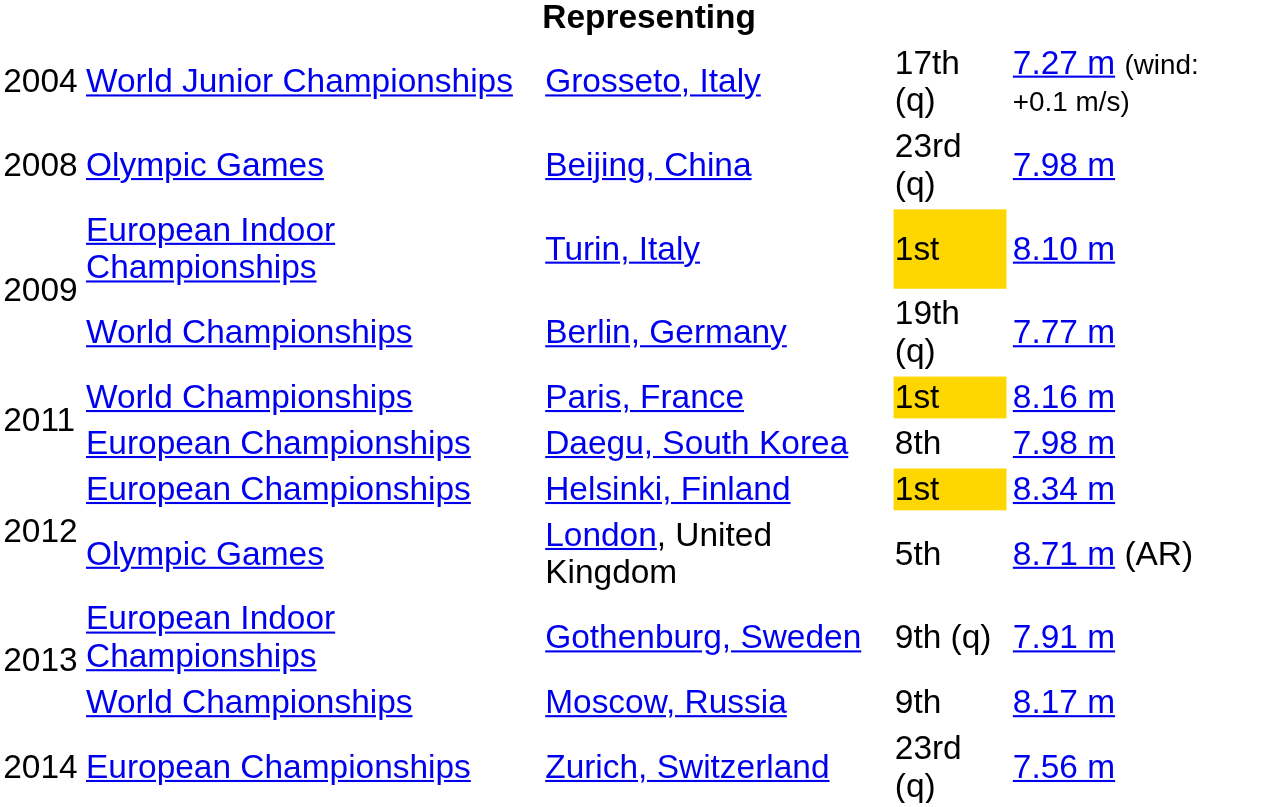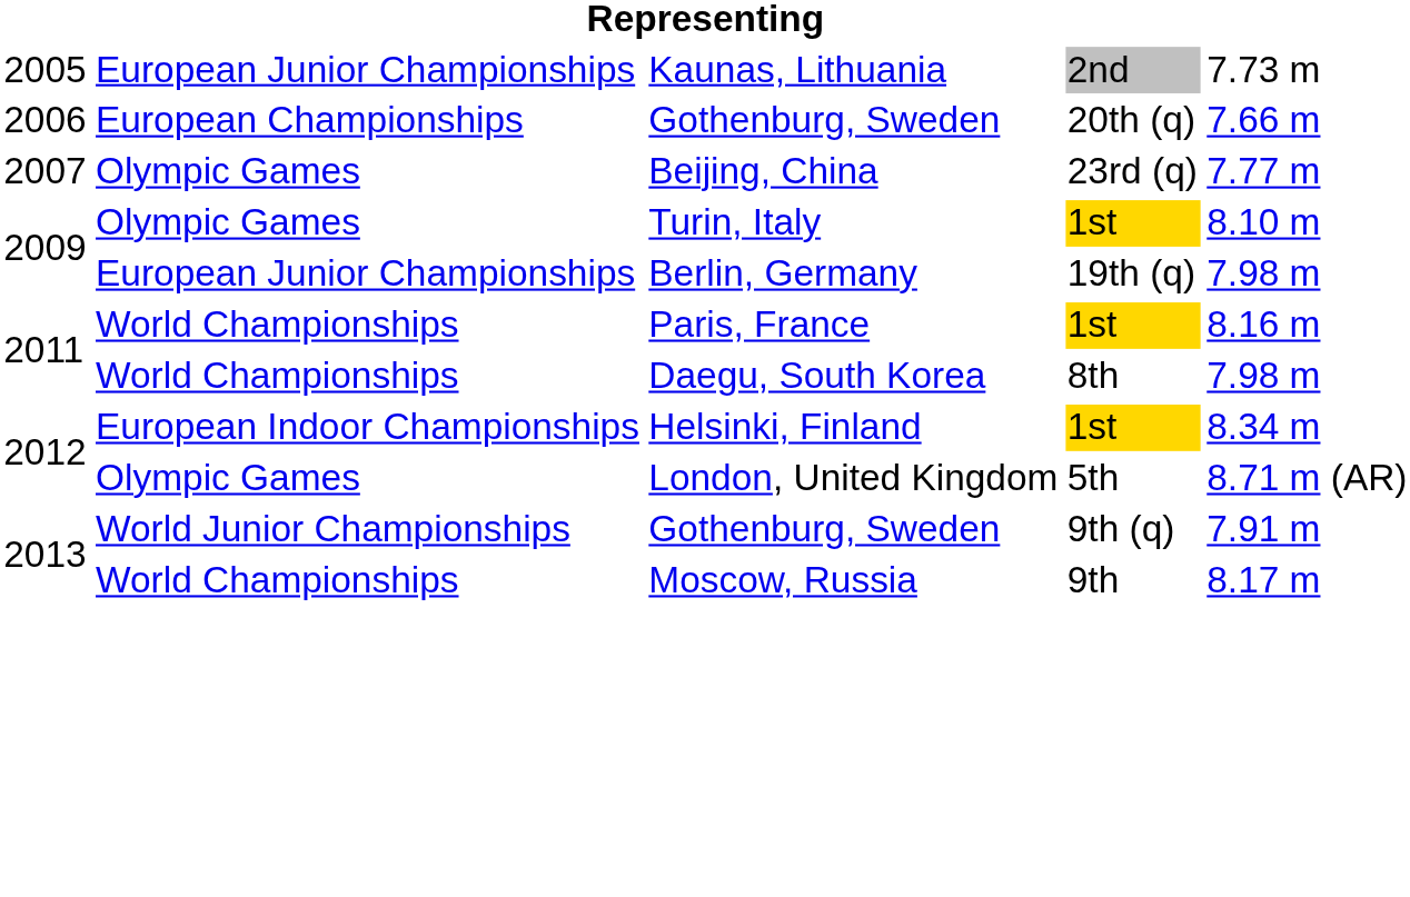 <table>
 <tr>
 <th colspan="5">Representing </th>
 </tr>
 <tr>
-<td>2004</td>
-<td><a href='#'>World Junior Championships</a></td>
-<td><a href='#'>Grosseto, Italy</a></td>
-<td>17th (q)</td>
-<td><a href='#'>7.27 m</a>  <small>(wind: +0.1 m/s)</small></td>
+<td>2005</td>
+<td><a href='#'>European Junior Championships</a></td>
+<td><a href='#'>Kaunas, Lithuania</a></td>
+<td bgcolor=silver>2nd</td>
+<td>7.73 m</td>
 </tr>
 <tr>
-<td>2008</td>
+<td>2006</td>
+<td><a href='#'>European Championships</a></td>
+<td><a href='#'>Gothenburg, Sweden</a></td>
+<td>20th (q)</td>
+<td><a href='#'>7.66 m</a></td>
+</tr>
+<tr>
+<td>2007</td>
 <td><a href='#'>Olympic Games</a></td>
 <td><a href='#'>Beijing, China</a></td>
 <td>23rd (q)</td>
-<td><a href='#'>7.98 m</a></td>
+<td><a href='#'>7.77 m</a></td>
 </tr>
 <tr>
 <td rowspan=2>2009</td>
-<td><a href='#'>European Indoor Championships</a></td>
+<td><a href='#'>Olympic Games</a></td>
 <td><a href='#'>Turin, Italy</a></td>
 <td bgcolor=gold>1st</td>
 <td><a href='#'>8.10 m</a></td>
 </tr>
 <tr>
-<td><a href='#'>World Championships</a></td>
+<td><a href='#'>European Junior Championships</a></td>
 <td><a href='#'>Berlin, Germany</a></td>
 <td>19th (q)</td>
-<td><a href='#'>7.77 m</a></td>
+<td><a href='#'>7.98 m</a></td>
 </tr>
 <tr>
 <td rowspan=2>2011</td>
 <td><a href='#'>World Championships</a></td>
 <td><a href='#'>Paris, France</a></td>
 <td bgcolor=gold>1st</td>
 <td><a href='#'>8.16 m</a></td>
 </tr>
 <tr>
-<td><a href='#'>European Championships</a></td>
+<td><a href='#'>World Championships</a></td>
 <td><a href='#'>Daegu, South Korea</a></td>
 <td>8th</td>
 <td><a href='#'>7.98 m</a></td>
 </tr>
 <tr>
 <td rowspan=2>2012</td>
-<td><a href='#'>European Championships</a></td>
+<td><a href='#'>European Indoor Championships</a></td>
 <td><a href='#'>Helsinki, Finland</a></td>
 <td bgcolor=gold>1st</td>
 <td><a href='#'>8.34 m</a></td>
 </tr>
 <tr>
 <td><a href='#'>Olympic Games</a></td>
 <td><a href='#'>London</a>, United Kingdom</td>
 <td>5th</td>
 <td><a href='#'>8.71 m</a> (AR)</td>
 </tr>
 <tr>
 <td rowspan=2>2013</td>
-<td><a href='#'>European Indoor Championships</a></td>
+<td><a href='#'>World Junior Championships</a></td>
 <td><a href='#'>Gothenburg, Sweden</a></td>
 <td>9th (q)</td>
 <td><a href='#'>7.91 m</a></td>
 </tr>
 <tr>
 <td><a href='#'>World Championships</a></td>
 <td><a href='#'>Moscow, Russia</a></td>
 <td>9th</td>
 <td><a href='#'>8.17 m</a></td>
 </tr>
-<tr>
-<td>2014</td>
-<td><a href='#'>European Championships</a></td>
-<td><a href='#'>Zurich, Switzerland</a></td>
-<td>23rd (q)</td>
-<td><a href='#'>7.56 m</a></td>
-</tr>
 </table>
